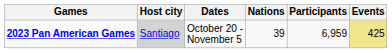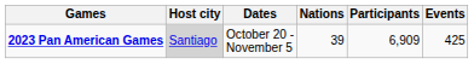 <table class="wikitable">
 <tr>
 <th>Games</th>
 <th>Host city</th>
 <th>Dates</th>
 <th>Nations</th>
 <th>Participants</th>
 <th>Events</th>
 </tr>
 <tr>
 <td><strong><a href='#'>2023 Pan American Games</a></strong></td>
 <td style="background: lightgrey;"><a href='#'>Santiago</a></td>
 <td>October 20 -<br>November 5</td>
 <td align=right>39</td>
-<td align=right>6,959</td>
-<td align=right style="background: khaki;">425</td>
+<td align=right>6,909</td>
+<td align=right>425</td>
 </tr>
 </table>
